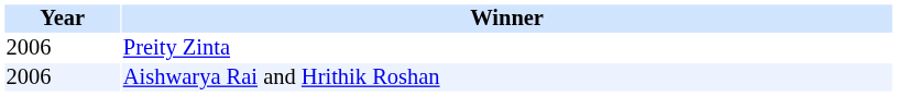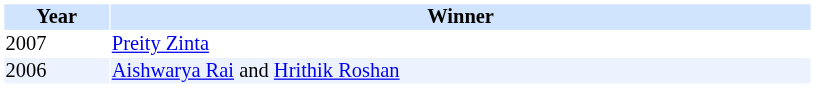 <table cellspacing="1" cellpadding="1" border="0" width="50%">
 <tr bgcolor="#d1e4fd">
 <th>Year</th>
 <th>Winner</th>
 </tr>
 <tr>
-<td>2006</td>
+<td>2007</td>
 <td><a href='#'>Preity Zinta</a></td>
 </tr>
 <tr bgcolor=#edf3fe>
 <td>2006</td>
 <td><a href='#'>Aishwarya Rai</a> and <a href='#'>Hrithik Roshan</a></td>
 </tr>
 </table>
